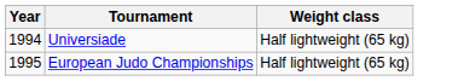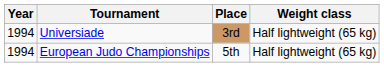 <table class=wikitable>
 <tr>
 <th>Year</th>
 <th>Tournament</th>
+<th>Place</th>
 <th>Weight class</th>
 </tr>
 <tr>
 <td>1994</td>
 <td><a href='#'>Universiade</a></td>
+<td bgcolor="cc9966" align="center">3rd</td>
 <td>Half lightweight (65 kg)</td>
 </tr>
 <tr>
-<td>1995</td>
+<td>1994</td>
 <td><a href='#'>European Judo Championships</a></td>
+<td align="center">5th</td>
 <td>Half lightweight (65 kg)</td>
 </tr>
 </table>
